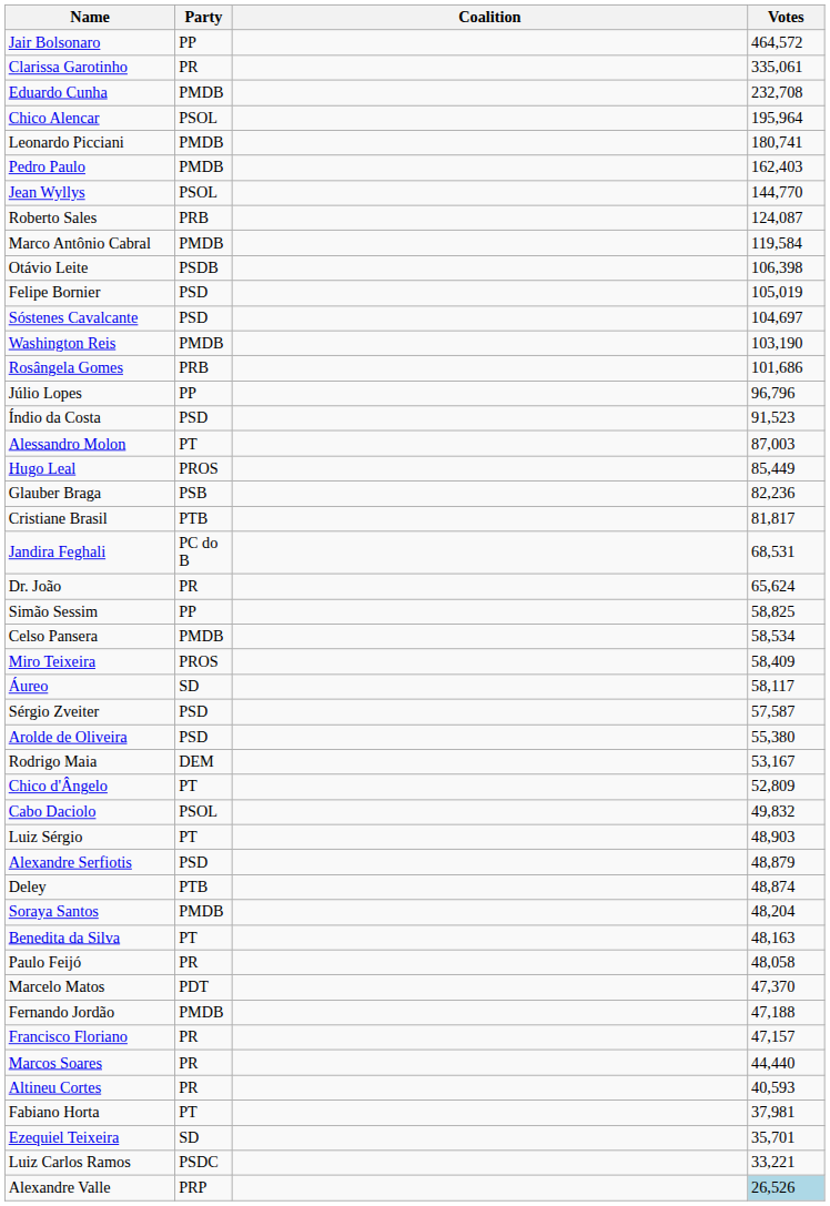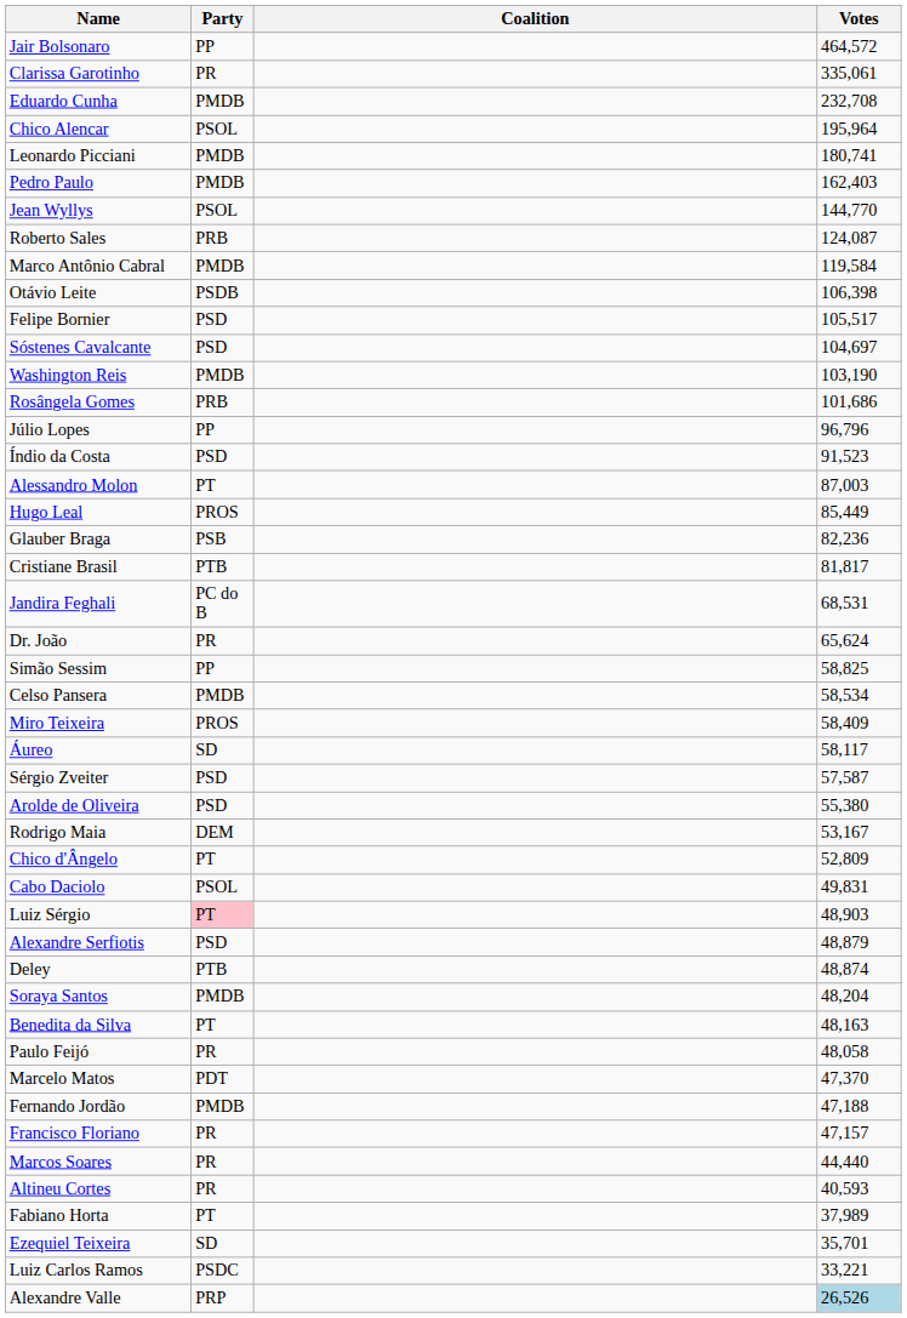 <table class="wikitable sortable">
 <tr>
 <th style="width:165px;">Name</th>
 <th style="width:50px;">Party</th>
 <th style="width:515px;">Coalition</th>
 <th style="width:70px;">Votes</th>
 </tr>
 <tr>
 <td><a href='#'>Jair Bolsonaro</a></td>
 <td>PP</td>
 <td></td>
 <td>464,572</td>
 </tr>
 <tr>
 <td><a href='#'>Clarissa Garotinho</a></td>
 <td>PR</td>
 <td></td>
 <td>335,061</td>
 </tr>
 <tr>
 <td><a href='#'>Eduardo Cunha</a></td>
 <td>PMDB</td>
 <td></td>
 <td>232,708</td>
 </tr>
 <tr>
 <td><a href='#'>Chico Alencar</a></td>
 <td>PSOL</td>
 <td></td>
 <td>195,964</td>
 </tr>
 <tr>
 <td>Leonardo Picciani</td>
 <td>PMDB</td>
 <td></td>
 <td>180,741</td>
 </tr>
 <tr>
 <td><a href='#'>Pedro Paulo</a></td>
 <td>PMDB</td>
 <td></td>
 <td>162,403</td>
 </tr>
 <tr>
 <td><a href='#'>Jean Wyllys</a></td>
 <td>PSOL</td>
 <td></td>
 <td>144,770</td>
 </tr>
 <tr>
 <td>Roberto Sales</td>
 <td>PRB</td>
 <td></td>
 <td>124,087</td>
 </tr>
 <tr>
 <td>Marco Antônio Cabral</td>
 <td>PMDB</td>
 <td></td>
 <td>119,584</td>
 </tr>
 <tr>
 <td>Otávio Leite</td>
 <td>PSDB</td>
 <td></td>
 <td>106,398</td>
 </tr>
 <tr>
 <td>Felipe Bornier</td>
 <td>PSD</td>
 <td></td>
-<td>105,019</td>
+<td>105,517</td>
 </tr>
 <tr>
 <td><a href='#'>Sóstenes Cavalcante</a></td>
 <td>PSD</td>
 <td></td>
 <td>104,697</td>
 </tr>
 <tr>
 <td><a href='#'>Washington Reis</a></td>
 <td>PMDB</td>
 <td></td>
 <td>103,190</td>
 </tr>
 <tr>
 <td><a href='#'>Rosângela Gomes</a></td>
 <td>PRB</td>
 <td></td>
 <td>101,686</td>
 </tr>
 <tr>
 <td>Júlio Lopes</td>
 <td>PP</td>
 <td></td>
 <td>96,796</td>
 </tr>
 <tr>
 <td>Índio da Costa</td>
 <td>PSD</td>
 <td></td>
 <td>91,523</td>
 </tr>
 <tr>
 <td><a href='#'>Alessandro Molon</a></td>
 <td>PT</td>
 <td></td>
 <td>87,003</td>
 </tr>
 <tr>
 <td><a href='#'>Hugo Leal</a></td>
 <td>PROS</td>
 <td></td>
 <td>85,449</td>
 </tr>
 <tr>
 <td>Glauber Braga</td>
 <td>PSB</td>
 <td></td>
 <td>82,236</td>
 </tr>
 <tr>
 <td>Cristiane Brasil</td>
 <td>PTB</td>
 <td></td>
 <td>81,817</td>
 </tr>
 <tr>
 <td><a href='#'>Jandira Feghali</a></td>
 <td>PC do B</td>
 <td></td>
 <td>68,531</td>
 </tr>
 <tr>
 <td>Dr. João</td>
 <td>PR</td>
 <td></td>
 <td>65,624</td>
 </tr>
 <tr>
 <td>Simão Sessim</td>
 <td>PP</td>
 <td></td>
 <td>58,825</td>
 </tr>
 <tr>
 <td>Celso Pansera</td>
 <td>PMDB</td>
 <td></td>
 <td>58,534</td>
 </tr>
 <tr>
 <td><a href='#'>Miro Teixeira</a></td>
 <td>PROS</td>
 <td></td>
 <td>58,409</td>
 </tr>
 <tr>
 <td><a href='#'>Áureo</a></td>
 <td>SD</td>
 <td></td>
 <td>58,117</td>
 </tr>
 <tr>
 <td>Sérgio Zveiter</td>
 <td>PSD</td>
 <td></td>
 <td>57,587</td>
 </tr>
 <tr>
 <td><a href='#'>Arolde de Oliveira</a></td>
 <td>PSD</td>
 <td></td>
 <td>55,380</td>
 </tr>
 <tr>
 <td>Rodrigo Maia</td>
 <td>DEM</td>
 <td></td>
 <td>53,167</td>
 </tr>
 <tr>
 <td><a href='#'>Chico d'Ângelo</a></td>
 <td>PT</td>
 <td></td>
 <td>52,809</td>
 </tr>
 <tr>
 <td><a href='#'>Cabo Daciolo</a></td>
 <td>PSOL</td>
 <td></td>
-<td>49,832</td>
+<td>49,831</td>
 </tr>
 <tr>
 <td>Luiz Sérgio</td>
-<td>PT</td>
+<td style="background: pink;">PT</td>
 <td></td>
 <td>48,903</td>
 </tr>
 <tr>
 <td><a href='#'>Alexandre Serfiotis</a></td>
 <td>PSD</td>
 <td></td>
 <td>48,879</td>
 </tr>
 <tr>
 <td>Deley</td>
 <td>PTB</td>
 <td></td>
 <td>48,874</td>
 </tr>
 <tr>
 <td><a href='#'>Soraya Santos</a></td>
 <td>PMDB</td>
 <td></td>
 <td>48,204</td>
 </tr>
 <tr>
 <td><a href='#'>Benedita da Silva</a></td>
 <td>PT</td>
 <td></td>
 <td>48,163</td>
 </tr>
 <tr>
 <td>Paulo Feijó</td>
 <td>PR</td>
 <td></td>
 <td>48,058</td>
 </tr>
 <tr>
 <td>Marcelo Matos</td>
 <td>PDT</td>
 <td></td>
 <td>47,370</td>
 </tr>
 <tr>
 <td>Fernando Jordão</td>
 <td>PMDB</td>
 <td></td>
 <td>47,188</td>
 </tr>
 <tr>
 <td><a href='#'>Francisco Floriano</a></td>
 <td>PR</td>
 <td></td>
 <td>47,157</td>
 </tr>
 <tr>
 <td><a href='#'>Marcos Soares</a></td>
 <td>PR</td>
 <td></td>
 <td>44,440</td>
 </tr>
 <tr>
 <td><a href='#'>Altineu Cortes</a></td>
 <td>PR</td>
 <td></td>
 <td>40,593</td>
 </tr>
 <tr>
 <td>Fabiano Horta</td>
 <td>PT</td>
 <td></td>
-<td>37,981</td>
+<td>37,989</td>
 </tr>
 <tr>
 <td><a href='#'>Ezequiel Teixeira</a></td>
 <td>SD</td>
 <td></td>
 <td>35,701</td>
 </tr>
 <tr>
 <td>Luiz Carlos Ramos</td>
 <td>PSDC</td>
 <td></td>
 <td>33,221</td>
 </tr>
 <tr>
 <td>Alexandre Valle</td>
 <td>PRP</td>
 <td></td>
 <td style="background: lightblue;">26,526</td>
 </tr>
 </table>
